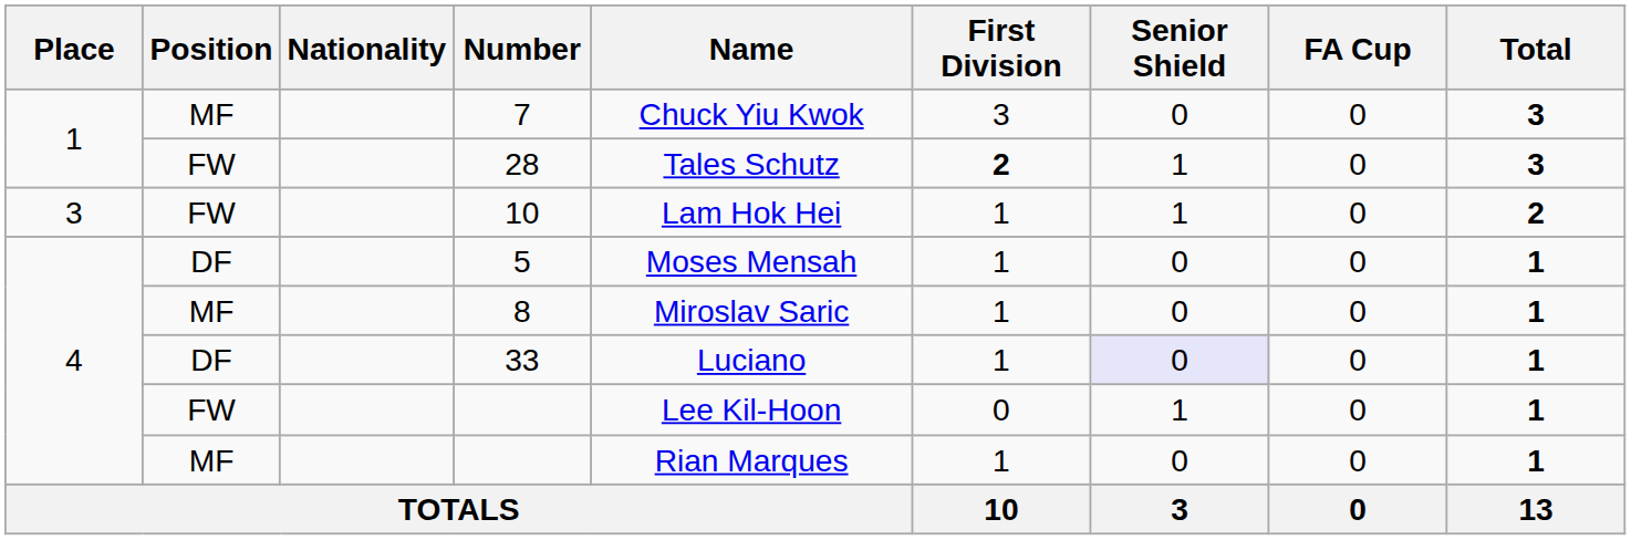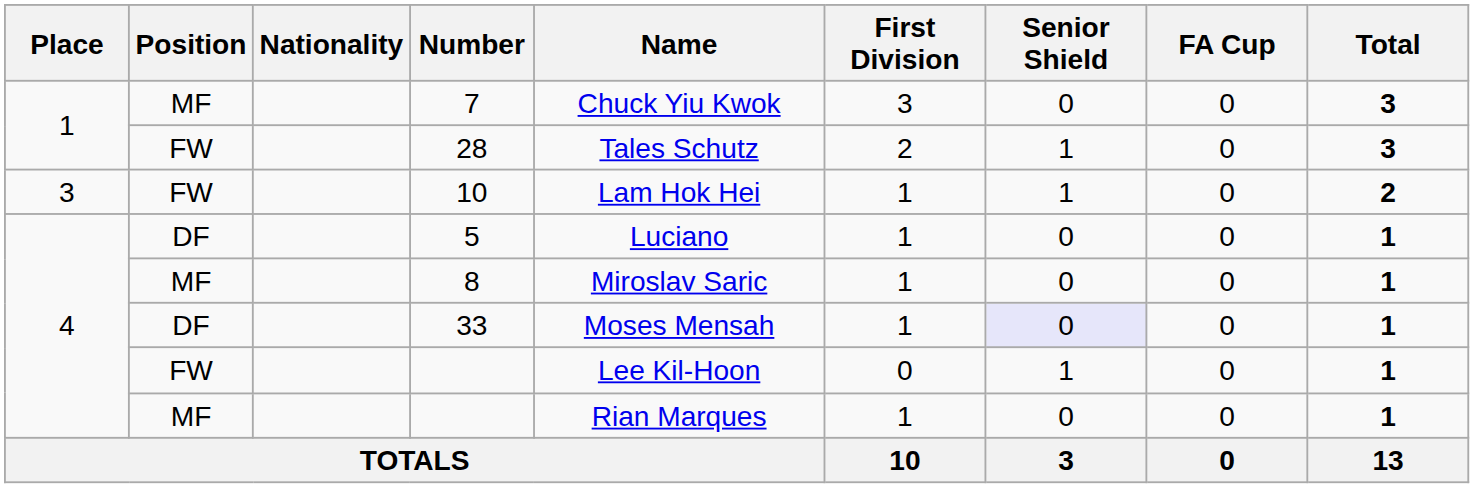 <table class="wikitable" style="font-size: 95%; text-align: center;">
 <tr>
 <th width=60>Place</th>
 <th width=60>Position</th>
 <th width=60>Nationality</th>
 <th width=60>Number</th>
 <th width=150>Name</th>
 <th width=80>First Division</th>
 <th width=80>Senior Shield</th>
 <th width=80>FA Cup</th>
 <th width=80>Total</th>
 </tr>
 <tr>
 <td rowspan="2">1</td>
 <td>MF</td>
 <td></td>
 <td>7</td>
 <td><a href='#'>Chuck Yiu Kwok</a></td>
 <td>3</td>
 <td>0</td>
 <td>0</td>
 <td><strong>3</strong></td>
 </tr>
 <tr>
 <td>FW</td>
 <td></td>
 <td>28</td>
 <td><a href='#'>Tales Schutz</a></td>
-<td><strong>2</strong></td>
+<td>2</td>
 <td>1</td>
 <td>0</td>
 <td><strong>3</strong></td>
 </tr>
 <tr>
 <td>3</td>
 <td>FW</td>
 <td></td>
 <td>10</td>
 <td><a href='#'>Lam Hok Hei</a></td>
 <td>1</td>
 <td>1</td>
 <td>0</td>
 <td><strong>2</strong></td>
 </tr>
 <tr>
 <td rowspan="5">4</td>
 <td>DF</td>
 <td><br></td>
 <td>5</td>
-<td><a href='#'>Moses Mensah</a></td>
+<td><a href='#'>Luciano</a></td>
 <td>1</td>
 <td>0</td>
 <td>0</td>
 <td><strong>1</strong></td>
 </tr>
 <tr>
 <td>MF</td>
 <td></td>
 <td>8</td>
 <td><a href='#'>Miroslav Saric</a></td>
 <td>1</td>
 <td>0</td>
 <td>0</td>
 <td><strong>1</strong></td>
 </tr>
 <tr>
 <td>DF</td>
 <td></td>
 <td>33</td>
-<td><a href='#'>Luciano</a></td>
+<td><a href='#'>Moses Mensah</a></td>
 <td>1</td>
 <td style="background: lavender;">0</td>
 <td>0</td>
 <td><strong>1</strong></td>
 </tr>
 <tr>
 <td>FW</td>
 <td></td>
 <td></td>
 <td><a href='#'>Lee Kil-Hoon</a></td>
 <td>0</td>
 <td>1</td>
 <td>0</td>
 <td><strong>1</strong></td>
 </tr>
 <tr>
 <td>MF</td>
 <td></td>
 <td></td>
 <td><a href='#'>Rian Marques</a></td>
 <td>1</td>
 <td>0</td>
 <td>0</td>
 <td><strong>1</strong></td>
 </tr>
 <tr>
 <th colspan="5">TOTALS</th>
 <th>10</th>
 <th>3</th>
 <th>0</th>
 <th>13</th>
 </tr>
 </table>
